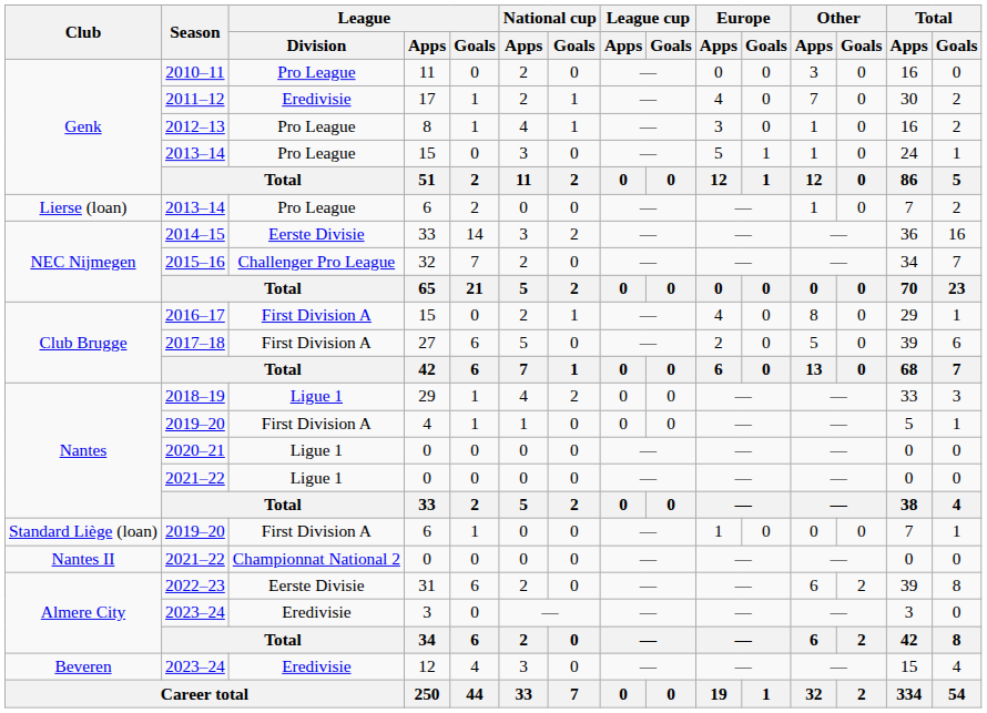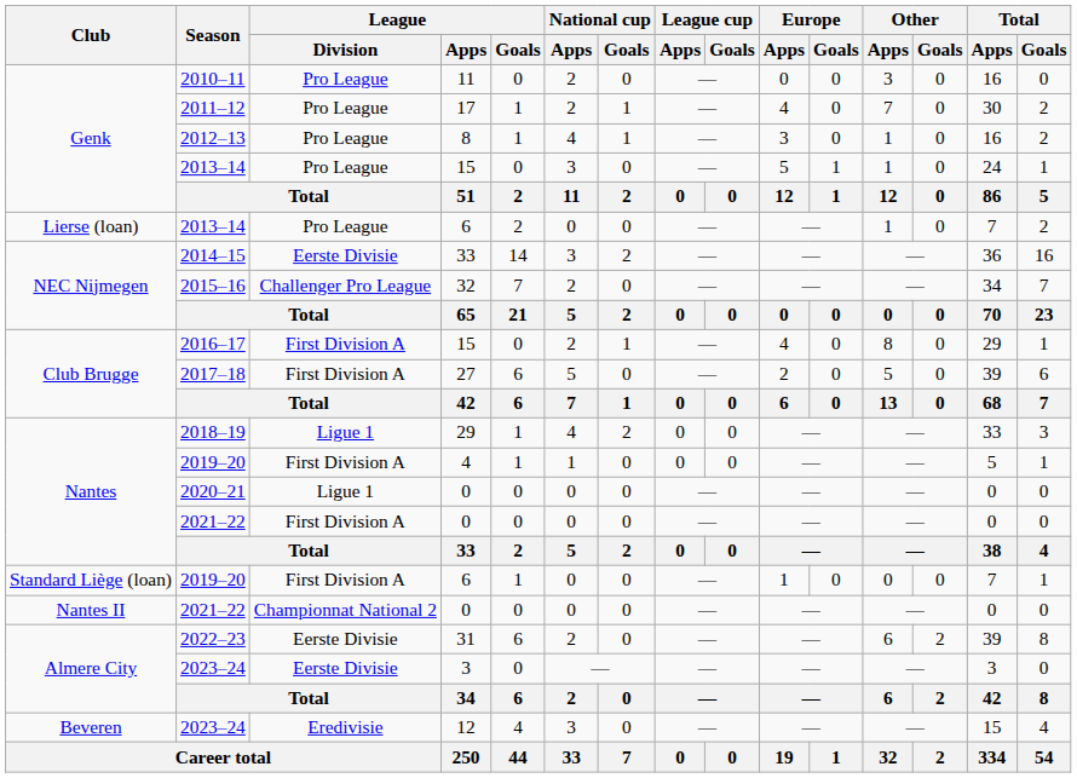 <table class="wikitable" style="text-align:center">
 <tr>
 <th rowspan="2">Club</th>
 <th rowspan="2">Season</th>
 <th colspan="3">League</th>
 <th colspan="2">National cup</th>
 <th colspan="2">League cup</th>
 <th colspan="2">Europe</th>
 <th colspan="2">Other</th>
 <th colspan="2">Total</th>
 </tr>
 <tr>
 <th>Division</th>
 <th>Apps</th>
 <th>Goals</th>
 <th>Apps</th>
 <th>Goals</th>
 <th>Apps</th>
 <th>Goals</th>
 <th>Apps</th>
 <th>Goals</th>
 <th>Apps</th>
 <th>Goals</th>
 <th>Apps</th>
 <th>Goals</th>
 </tr>
 <tr>
 <td rowspan="5"><a href='#'>Genk</a></td>
 <td><a href='#'>2010–11</a></td>
 <td><a href='#'>Pro League</a></td>
 <td>11</td>
 <td>0</td>
 <td>2</td>
 <td>0</td>
 <td colspan="2">—</td>
 <td>0</td>
 <td>0</td>
 <td>3</td>
 <td>0</td>
 <td>16</td>
 <td>0</td>
 </tr>
 <tr>
 <td><a href='#'>2011–12</a></td>
-<td><a href='#'>Eredivisie</a></td>
+<td>Pro League</td>
 <td>17</td>
 <td>1</td>
 <td>2</td>
 <td>1</td>
 <td colspan="2">—</td>
 <td>4</td>
 <td>0</td>
 <td>7</td>
 <td>0</td>
 <td>30</td>
 <td>2</td>
 </tr>
 <tr>
 <td><a href='#'>2012–13</a></td>
 <td>Pro League</td>
 <td>8</td>
 <td>1</td>
 <td>4</td>
 <td>1</td>
 <td colspan="2">—</td>
 <td>3</td>
 <td>0</td>
 <td>1</td>
 <td>0</td>
 <td>16</td>
 <td>2</td>
 </tr>
 <tr>
 <td><a href='#'>2013–14</a></td>
 <td>Pro League</td>
 <td>15</td>
 <td>0</td>
 <td>3</td>
 <td>0</td>
 <td colspan="2">—</td>
 <td>5</td>
 <td>1</td>
 <td>1</td>
 <td>0</td>
 <td>24</td>
 <td>1</td>
 </tr>
 <tr>
 <th colspan="2">Total</th>
 <th>51</th>
 <th>2</th>
 <th>11</th>
 <th>2</th>
 <th>0</th>
 <th>0</th>
 <th>12</th>
 <th>1</th>
 <th>12</th>
 <th>0</th>
 <th>86</th>
 <th>5</th>
 </tr>
 <tr>
 <td rowspan="1"><a href='#'>Lierse</a> (loan)</td>
 <td><a href='#'>2013–14</a></td>
 <td>Pro League</td>
 <td>6</td>
 <td>2</td>
 <td>0</td>
 <td>0</td>
 <td colspan="2">—</td>
 <td colspan="2">—</td>
 <td>1</td>
 <td>0</td>
 <td>7</td>
 <td>2</td>
 </tr>
 <tr>
 <td rowspan="3"><a href='#'>NEC Nijmegen</a></td>
 <td><a href='#'>2014–15</a></td>
 <td><a href='#'>Eerste Divisie</a></td>
 <td>33</td>
 <td>14</td>
 <td>3</td>
 <td>2</td>
 <td colspan="2">—</td>
 <td colspan="2">—</td>
 <td colspan="2">—</td>
 <td>36</td>
 <td>16</td>
 </tr>
 <tr>
 <td><a href='#'>2015–16</a></td>
 <td><a href='#'>Challenger Pro League</a></td>
 <td>32</td>
 <td>7</td>
 <td>2</td>
 <td>0</td>
 <td colspan="2">—</td>
 <td colspan="2">—</td>
 <td colspan="2">—</td>
 <td>34</td>
 <td>7</td>
 </tr>
 <tr>
 <th colspan="2">Total</th>
 <th>65</th>
 <th>21</th>
 <th>5</th>
 <th>2</th>
 <th>0</th>
 <th>0</th>
 <th>0</th>
 <th>0</th>
 <th>0</th>
 <th>0</th>
 <th>70</th>
 <th>23</th>
 </tr>
 <tr>
 <td rowspan="3"><a href='#'>Club Brugge</a></td>
 <td><a href='#'>2016–17</a></td>
 <td><a href='#'>First Division A</a></td>
 <td>15</td>
 <td>0</td>
 <td>2</td>
 <td>1</td>
 <td colspan="2">—</td>
 <td>4</td>
 <td>0</td>
 <td>8</td>
 <td>0</td>
 <td>29</td>
 <td>1</td>
 </tr>
 <tr>
 <td><a href='#'>2017–18</a></td>
 <td>First Division A</td>
 <td>27</td>
 <td>6</td>
 <td>5</td>
 <td>0</td>
 <td colspan="2">—</td>
 <td>2</td>
 <td>0</td>
 <td>5</td>
 <td>0</td>
 <td>39</td>
 <td>6</td>
 </tr>
 <tr>
 <th colspan="2">Total</th>
 <th>42</th>
 <th>6</th>
 <th>7</th>
 <th>1</th>
 <th>0</th>
 <th>0</th>
 <th>6</th>
 <th>0</th>
 <th>13</th>
 <th>0</th>
 <th>68</th>
 <th>7</th>
 </tr>
 <tr>
 <td rowspan="5"><a href='#'>Nantes</a></td>
 <td><a href='#'>2018–19</a></td>
 <td><a href='#'>Ligue 1</a></td>
 <td>29</td>
 <td>1</td>
 <td>4</td>
 <td>2</td>
 <td>0</td>
 <td>0</td>
 <td colspan="2">—</td>
 <td colspan="2">—</td>
 <td>33</td>
 <td>3</td>
 </tr>
 <tr>
 <td><a href='#'>2019–20</a></td>
 <td>First Division A</td>
 <td>4</td>
 <td>1</td>
 <td>1</td>
 <td>0</td>
 <td>0</td>
 <td>0</td>
 <td colspan="2">—</td>
 <td colspan="2">—</td>
 <td>5</td>
 <td>1</td>
 </tr>
 <tr>
 <td><a href='#'>2020–21</a></td>
 <td>Ligue 1</td>
 <td>0</td>
 <td>0</td>
 <td>0</td>
 <td>0</td>
 <td colspan="2">—</td>
 <td colspan="2">—</td>
 <td colspan="2">—</td>
 <td>0</td>
 <td>0</td>
 </tr>
 <tr>
 <td><a href='#'>2021–22</a></td>
-<td>Ligue 1</td>
+<td>First Division A</td>
 <td>0</td>
 <td>0</td>
 <td>0</td>
 <td>0</td>
 <td colspan="2">—</td>
 <td colspan="2">—</td>
 <td colspan="2">—</td>
 <td>0</td>
 <td>0</td>
 </tr>
 <tr>
 <th colspan="2">Total</th>
 <th>33</th>
 <th>2</th>
 <th>5</th>
 <th>2</th>
 <th>0</th>
 <th>0</th>
 <th colspan="2">—</th>
 <th colspan="2">—</th>
 <th>38</th>
 <th>4</th>
 </tr>
 <tr>
 <td><a href='#'>Standard Liège</a> (loan)</td>
 <td><a href='#'>2019–20</a></td>
 <td>First Division A</td>
 <td>6</td>
 <td>1</td>
 <td>0</td>
 <td>0</td>
 <td colspan="2">—</td>
 <td>1</td>
 <td>0</td>
 <td>0</td>
 <td>0</td>
 <td>7</td>
 <td>1</td>
 </tr>
 <tr>
 <td><a href='#'>Nantes II</a></td>
 <td><a href='#'>2021–22</a></td>
 <td><a href='#'>Championnat National 2</a></td>
 <td>0</td>
 <td>0</td>
 <td>0</td>
 <td>0</td>
 <td colspan="2">—</td>
 <td colspan="2">—</td>
 <td colspan="2">—</td>
 <td>0</td>
 <td>0</td>
 </tr>
 <tr>
 <td rowspan="3"><a href='#'>Almere City</a></td>
 <td><a href='#'>2022–23</a></td>
 <td>Eerste Divisie</td>
 <td>31</td>
 <td>6</td>
 <td>2</td>
 <td>0</td>
 <td colspan="2">—</td>
 <td colspan="2">—</td>
 <td>6</td>
 <td>2</td>
 <td>39</td>
 <td>8</td>
 </tr>
 <tr>
 <td><a href='#'>2023–24</a></td>
-<td>Eredivisie</td>
+<td><a href='#'>Eerste Divisie</a></td>
 <td>3</td>
 <td>0</td>
 <td colspan="2">—</td>
 <td colspan="2">—</td>
 <td colspan="2">—</td>
 <td colspan="2">—</td>
 <td>3</td>
 <td>0</td>
 </tr>
 <tr>
 <th colspan="2">Total</th>
 <th>34</th>
 <th>6</th>
 <th>2</th>
 <th>0</th>
 <th colspan="2">—</th>
 <th colspan="2">—</th>
 <th>6</th>
 <th>2</th>
 <th>42</th>
 <th>8</th>
 </tr>
 <tr>
 <td><a href='#'>Beveren</a></td>
 <td><a href='#'>2023–24</a></td>
 <td><a href='#'>Eredivisie</a></td>
 <td>12</td>
 <td>4</td>
 <td>3</td>
 <td>0</td>
 <td colspan="2">—</td>
 <td colspan="2">—</td>
 <td colspan="2">—</td>
 <td>15</td>
 <td>4</td>
 </tr>
 <tr>
 <th colspan="3">Career total</th>
 <th>250</th>
 <th>44</th>
 <th>33</th>
 <th>7</th>
 <th>0</th>
 <th>0</th>
 <th>19</th>
 <th>1</th>
 <th>32</th>
 <th>2</th>
 <th>334</th>
 <th>54</th>
 </tr>
 </table>
